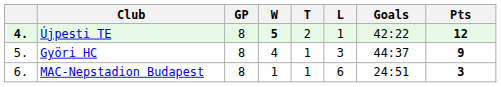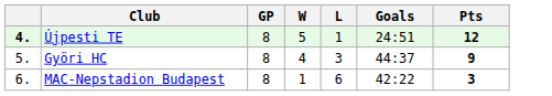 <table class="wikitable">
 <tr>
 <th width="30"></th>
 <th width="200">Club</th>
 <th width="30">GP</th>
 <th width="30">W</th>
-<th width="30">T</th>
 <th width="30">L</th>
 <th width="70">Goals</th>
 <th width="70">Pts</th>
 </tr>
 <tr bgcolor="#e6fae6" align="center">
 <td><strong>4.</strong></td>
 <td align="left"><a href='#'>Újpesti TE</a></td>
 <td>8</td>
-<td><strong>5</strong></td>
-<td>2</td>
+<td>5</td>
 <td>1</td>
-<td>42:22</td>
+<td>24:51</td>
 <td><strong>12</strong></td>
 </tr>
 <tr bgcolor="#FFFFFF" align="center">
 <td>5.</td>
 <td align="left"><a href='#'>Györi HC</a></td>
 <td>8</td>
 <td>4</td>
-<td>1</td>
 <td>3</td>
 <td>44:37</td>
 <td><strong>9</strong></td>
 </tr>
 <tr bgcolor="#FFFFFF" align="center">
 <td>6.</td>
 <td align="left"><a href='#'>MAC-Nepstadion Budapest</a></td>
 <td>8</td>
 <td>1</td>
-<td>1</td>
 <td>6</td>
-<td>24:51</td>
+<td>42:22</td>
 <td><strong>3</strong></td>
 </tr>
 </table>
